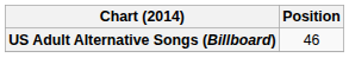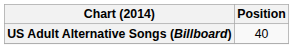 <table class="wikitable sortable plainrowheaders">
 <tr>
 <th>Chart (2014)</th>
 <th>Position</th>
 </tr>
 <tr>
 <th scope="row">US Adult Alternative Songs (<em>Billboard</em>)</th>
-<td style="text-align:center;">46</td>
+<td style="text-align:center;">40</td>
 </tr>
 <tr>
 </tr>
 </table>
